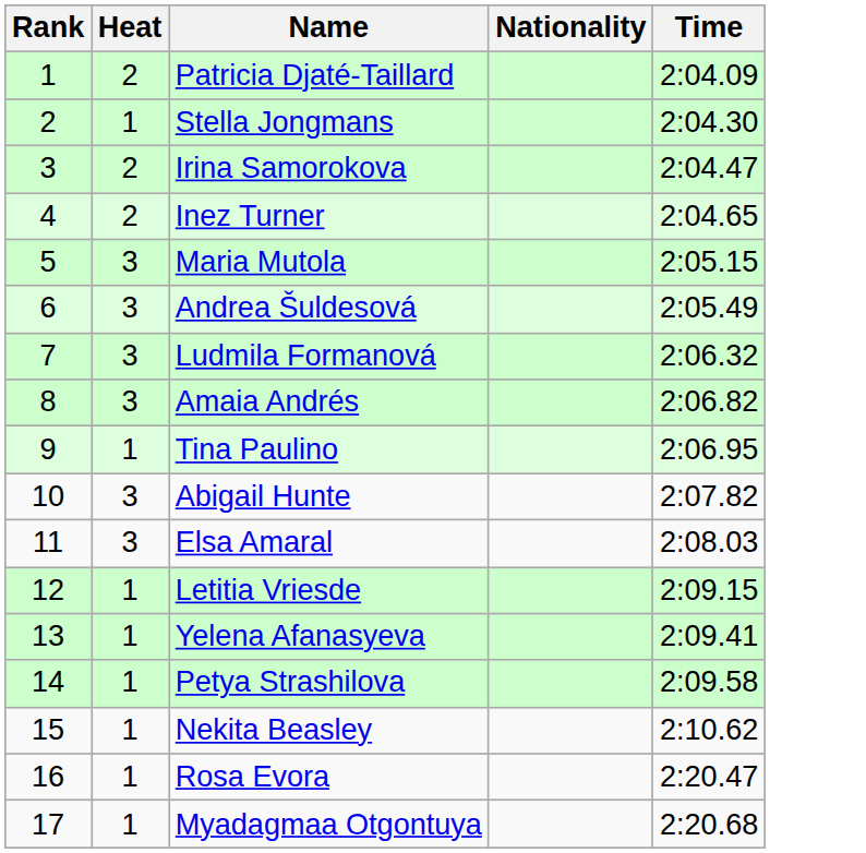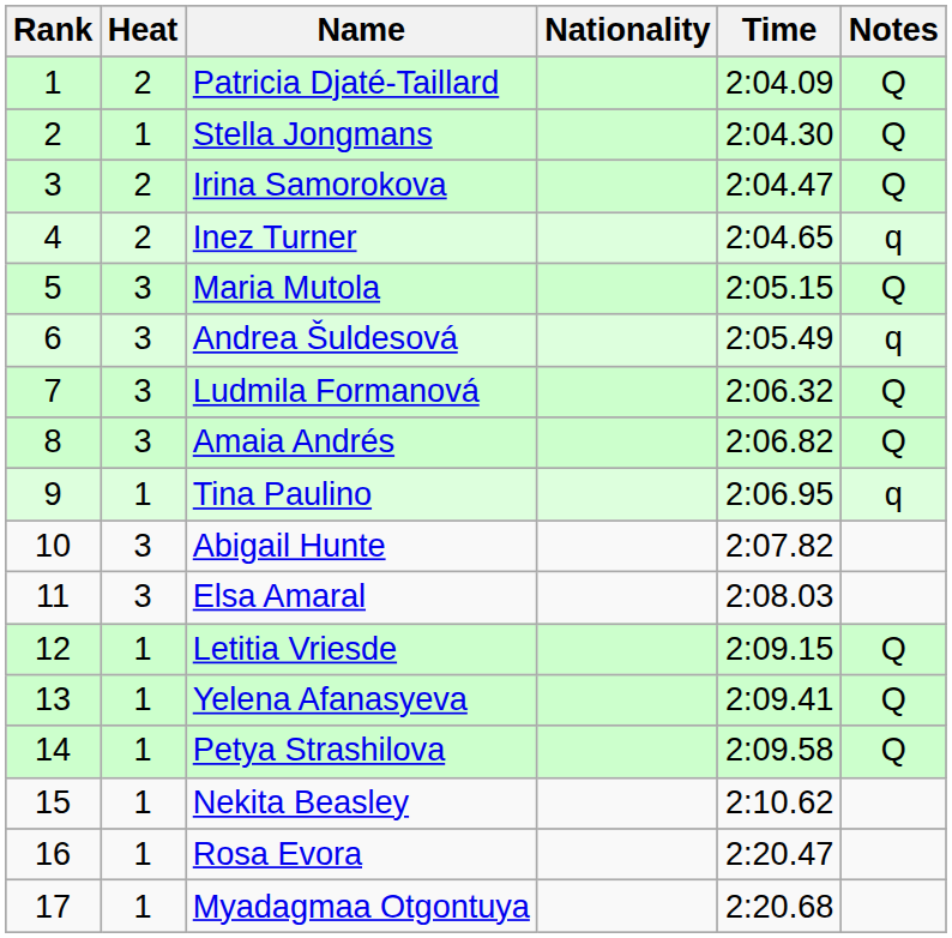 <table class="wikitable sortable" style="text-align:center">
 <tr>
 <th>Rank</th>
 <th>Heat</th>
 <th>Name</th>
 <th>Nationality</th>
 <th>Time</th>
+<th>Notes</th>
 </tr>
 <tr bgcolor=ccffcc>
 <td>1</td>
 <td>2</td>
 <td align="left"><a href='#'>Patricia Djaté-Taillard</a></td>
 <td align=left></td>
 <td>2:04.09</td>
+<td>Q</td>
 </tr>
 <tr bgcolor=ccffcc>
 <td>2</td>
 <td>1</td>
 <td align="left"><a href='#'>Stella Jongmans</a></td>
 <td align=left></td>
 <td>2:04.30</td>
+<td>Q</td>
 </tr>
 <tr bgcolor=ccffcc>
 <td>3</td>
 <td>2</td>
 <td align="left"><a href='#'>Irina Samorokova</a></td>
 <td align=left></td>
 <td>2:04.47</td>
+<td>Q</td>
 </tr>
 <tr bgcolor=ddffdd>
 <td>4</td>
 <td>2</td>
 <td align="left"><a href='#'>Inez Turner</a></td>
 <td align=left></td>
 <td>2:04.65</td>
+<td>q</td>
 </tr>
 <tr bgcolor=ccffcc>
 <td>5</td>
 <td>3</td>
 <td align="left"><a href='#'>Maria Mutola</a></td>
 <td align=left></td>
 <td>2:05.15</td>
+<td>Q</td>
 </tr>
 <tr bgcolor=ddffdd>
 <td>6</td>
 <td>3</td>
 <td align="left"><a href='#'>Andrea Šuldesová</a></td>
 <td align=left></td>
 <td>2:05.49</td>
+<td>q</td>
 </tr>
 <tr bgcolor=ccffcc>
 <td>7</td>
 <td>3</td>
 <td align="left"><a href='#'>Ludmila Formanová</a></td>
 <td align=left></td>
 <td>2:06.32</td>
+<td>Q</td>
 </tr>
 <tr bgcolor=ccffcc>
 <td>8</td>
 <td>3</td>
 <td align="left"><a href='#'>Amaia Andrés</a></td>
 <td align=left></td>
 <td>2:06.82</td>
+<td>Q</td>
 </tr>
 <tr bgcolor=ddffdd>
 <td>9</td>
 <td>1</td>
 <td align="left"><a href='#'>Tina Paulino</a></td>
 <td align=left></td>
 <td>2:06.95</td>
+<td>q</td>
 </tr>
 <tr>
 <td>10</td>
 <td>3</td>
 <td align="left"><a href='#'>Abigail Hunte</a></td>
 <td align=left></td>
 <td>2:07.82</td>
+<td></td>
 </tr>
 <tr>
 <td>11</td>
 <td>3</td>
 <td align="left"><a href='#'>Elsa Amaral</a></td>
 <td align=left></td>
 <td>2:08.03</td>
+<td></td>
 </tr>
 <tr bgcolor=ccffcc>
 <td>12</td>
 <td>1</td>
 <td align="left"><a href='#'>Letitia Vriesde</a></td>
 <td align=left></td>
 <td>2:09.15</td>
+<td>Q</td>
 </tr>
 <tr bgcolor=ccffcc>
 <td>13</td>
 <td>1</td>
 <td align="left"><a href='#'>Yelena Afanasyeva</a></td>
 <td align=left></td>
 <td>2:09.41</td>
+<td>Q</td>
 </tr>
 <tr bgcolor=ccffcc>
 <td>14</td>
 <td>1</td>
 <td align="left"><a href='#'>Petya Strashilova</a></td>
 <td align=left></td>
 <td>2:09.58</td>
+<td>Q</td>
 </tr>
 <tr>
 <td>15</td>
 <td>1</td>
 <td align="left"><a href='#'>Nekita Beasley</a></td>
 <td align=left></td>
 <td>2:10.62</td>
+<td></td>
 </tr>
 <tr>
 <td>16</td>
 <td>1</td>
 <td align="left"><a href='#'>Rosa Evora</a></td>
 <td align=left></td>
 <td>2:20.47</td>
+<td></td>
 </tr>
 <tr>
 <td>17</td>
 <td>1</td>
 <td align="left"><a href='#'>Myadagmaa Otgontuya</a></td>
 <td align=left></td>
 <td>2:20.68</td>
+<td></td>
 </tr>
 </table>
